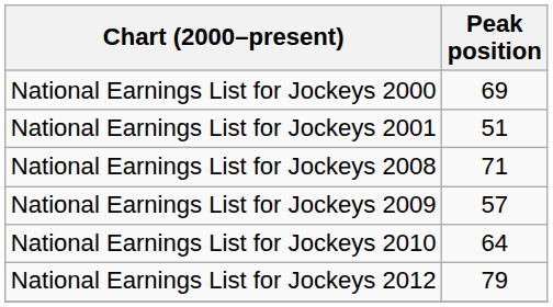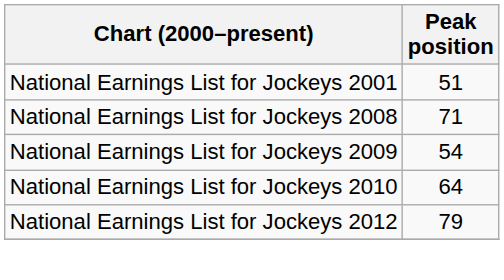 <table class="wikitable sortable">
 <tr>
 <th>Chart (2000–present)</th>
 <th>Peak<br>position</th>
-</tr>
-<tr>
-<td>National Earnings List for Jockeys 2000</td>
-<td style="text-align:center;">69</td>
 </tr>
 <tr>
 <td>National Earnings List for Jockeys 2001</td>
 <td style="text-align:center;">51</td>
 </tr>
 <tr>
 <td>National Earnings List for Jockeys 2008</td>
 <td style="text-align:center;">71</td>
 </tr>
 <tr>
 <td>National Earnings List for Jockeys 2009</td>
-<td style="text-align:center;">57</td>
+<td style="text-align:center;">54</td>
 </tr>
 <tr>
 <td>National Earnings List for Jockeys 2010</td>
 <td style="text-align:center;">64</td>
 </tr>
 <tr>
 <td>National Earnings List for Jockeys 2012</td>
 <td style="text-align:center;">79</td>
 </tr>
 <tr>
 </tr>
 </table>
